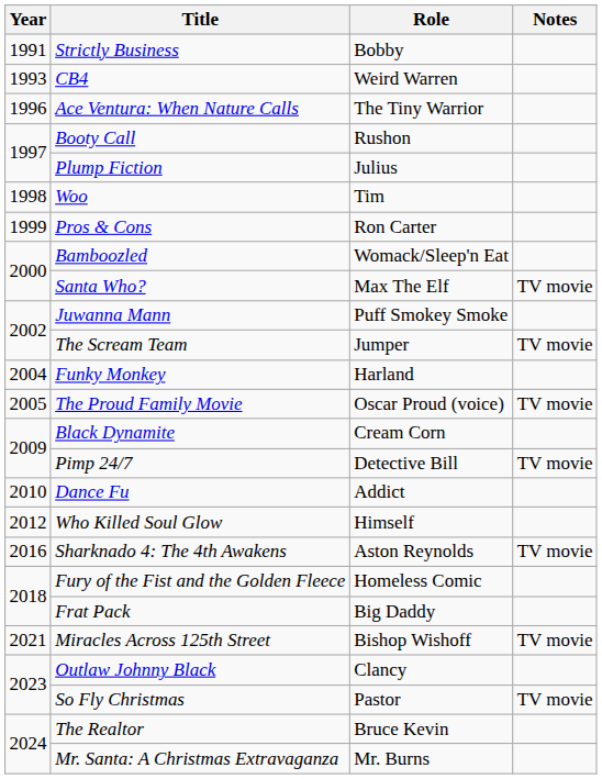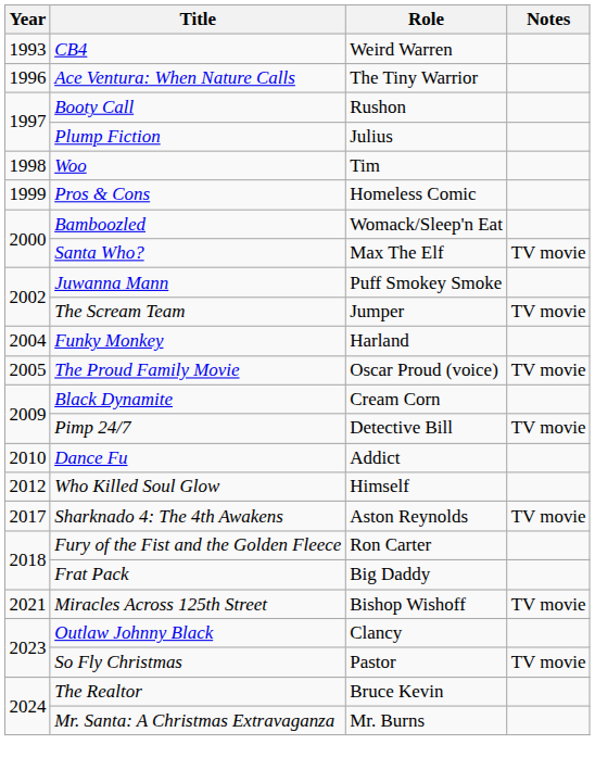 <table class="wikitable plainrowheaders sortable" style="margin-right: 0;">
 <tr>
 <th>Year</th>
 <th>Title</th>
 <th>Role</th>
 <th>Notes</th>
-</tr>
-<tr>
-<td>1991</td>
-<td><em><a href='#'>Strictly Business</a></em></td>
-<td>Bobby</td>
-<td></td>
 </tr>
 <tr>
 <td>1993</td>
 <td><em><a href='#'>CB4</a></em></td>
 <td>Weird Warren</td>
 <td></td>
 </tr>
 <tr>
 <td>1996</td>
 <td><em><a href='#'>Ace Ventura: When Nature Calls</a></em></td>
 <td>The Tiny Warrior</td>
 <td></td>
 </tr>
 <tr>
 <td rowspan=2>1997</td>
 <td><em><a href='#'>Booty Call</a></em></td>
 <td>Rushon</td>
 <td></td>
 </tr>
 <tr>
 <td><em><a href='#'>Plump Fiction</a></em></td>
 <td>Julius</td>
 <td></td>
 </tr>
 <tr>
 <td>1998</td>
 <td><em><a href='#'>Woo</a></em></td>
 <td>Tim</td>
 <td></td>
 </tr>
 <tr>
 <td>1999</td>
 <td><em><a href='#'>Pros & Cons</a></em></td>
-<td>Ron Carter</td>
+<td>Homeless Comic</td>
 <td></td>
 </tr>
 <tr>
 <td rowspan=2>2000</td>
 <td><em><a href='#'>Bamboozled</a></em></td>
 <td>Womack/Sleep'n Eat</td>
 <td></td>
 </tr>
 <tr>
 <td><em><a href='#'>Santa Who?</a></em></td>
 <td>Max The Elf</td>
 <td>TV movie</td>
 </tr>
 <tr>
 <td rowspan=2>2002</td>
 <td><em><a href='#'>Juwanna Mann</a></em></td>
 <td>Puff Smokey Smoke</td>
 <td></td>
 </tr>
 <tr>
 <td><em>The Scream Team</em></td>
 <td>Jumper</td>
 <td>TV movie</td>
 </tr>
 <tr>
 <td>2004</td>
 <td><em><a href='#'>Funky Monkey</a></em></td>
 <td>Harland</td>
 <td></td>
 </tr>
 <tr>
 <td>2005</td>
 <td><em><a href='#'>The Proud Family Movie</a></em></td>
 <td>Oscar Proud (voice)</td>
 <td>TV movie</td>
 </tr>
 <tr>
 <td rowspan=2>2009</td>
 <td><em><a href='#'>Black Dynamite</a></em></td>
 <td>Cream Corn</td>
 <td></td>
 </tr>
 <tr>
 <td><em>Pimp 24/7</em></td>
 <td>Detective Bill</td>
 <td>TV movie</td>
 </tr>
 <tr>
 <td>2010</td>
 <td><em><a href='#'>Dance Fu</a></em></td>
 <td>Addict</td>
 <td></td>
 </tr>
 <tr>
 <td>2012</td>
 <td><em>Who Killed Soul Glow</em></td>
 <td>Himself</td>
 <td></td>
 </tr>
 <tr>
-<td>2016</td>
+<td>2017</td>
 <td><em>Sharknado 4: The 4th Awakens</em></td>
 <td>Aston Reynolds</td>
 <td>TV movie</td>
 </tr>
 <tr>
 <td rowspan=2>2018</td>
 <td><em>Fury of the Fist and the Golden Fleece</em></td>
-<td>Homeless Comic</td>
+<td>Ron Carter</td>
 <td></td>
 </tr>
 <tr>
 <td><em>Frat Pack</em></td>
 <td>Big Daddy</td>
 <td></td>
 </tr>
 <tr>
 <td>2021</td>
 <td><em>Miracles Across 125th Street</em></td>
 <td>Bishop Wishoff</td>
 <td>TV movie</td>
 </tr>
 <tr>
 <td rowspan=2>2023</td>
 <td><em><a href='#'>Outlaw Johnny Black</a></em></td>
 <td>Clancy</td>
 <td></td>
 </tr>
 <tr>
 <td><em>So Fly Christmas</em></td>
 <td>Pastor</td>
 <td>TV movie</td>
 </tr>
 <tr>
 <td rowspan=2>2024</td>
 <td><em>The Realtor</em></td>
 <td>Bruce Kevin</td>
 <td></td>
 </tr>
 <tr>
 <td><em>Mr. Santa: A Christmas Extravaganza</em></td>
 <td>Mr. Burns</td>
 <td></td>
 </tr>
 </table>
